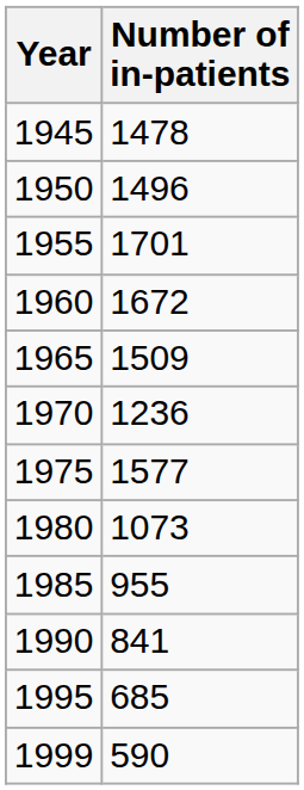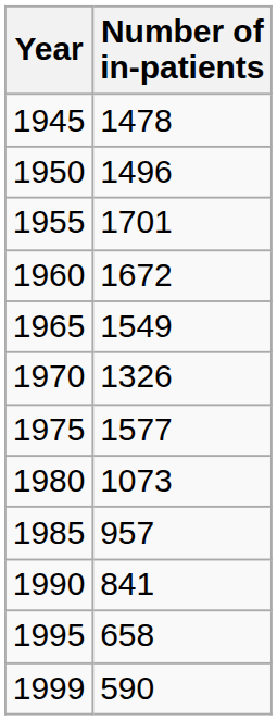 <table class="wikitable" style="float:left; margin-right:1em">
 <tr>
 <th scope="col">Year<br></th>
 <th scope="col">Number of<br>in-patients</th>
 </tr>
 <tr>
 <td>1945</td>
 <td>1478</td>
 </tr>
 <tr>
 <td>1950</td>
 <td>1496</td>
 </tr>
 <tr>
 <td>1955</td>
 <td>1701</td>
 </tr>
 <tr>
 <td>1960</td>
 <td>1672</td>
 </tr>
 <tr>
 <td>1965</td>
-<td>1509</td>
+<td>1549</td>
 </tr>
 <tr>
 <td>1970</td>
-<td>1236</td>
+<td>1326</td>
 </tr>
 <tr>
 <td>1975</td>
 <td>1577</td>
 </tr>
 <tr>
 <td>1980</td>
 <td>1073</td>
 </tr>
 <tr>
 <td>1985</td>
-<td>955</td>
+<td>957</td>
 </tr>
 <tr>
 <td>1990</td>
 <td>841</td>
 </tr>
 <tr>
 <td>1995</td>
-<td>685</td>
+<td>658</td>
 </tr>
 <tr>
 <td>1999</td>
 <td>590</td>
 </tr>
 </table>
